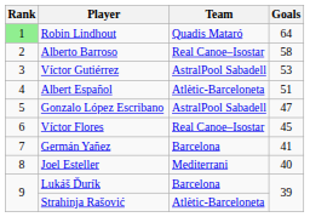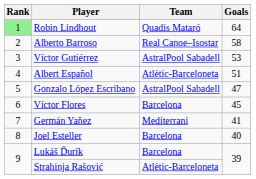 <table class="wikitable sortable" style="text-align:center">
 <tr>
 <th>Rank</th>
 <th width="170">Player</th>
 <th>Team</th>
 <th>Goals</th>
 </tr>
 <tr>
 <td rowspan="1" style="background: lightgreen;">1</td>
 <td align="left"> <a href='#'>Robin Lindhout</a></td>
 <td align="left"><a href='#'>Quadis Mataró</a></td>
 <td>64</td>
 </tr>
 <tr>
 <td rowspan="1">2</td>
 <td align="left"> <a href='#'>Alberto Barroso</a></td>
 <td align="left"><a href='#'>Real Canoe–Isostar</a></td>
 <td>58</td>
 </tr>
 <tr>
 <td rowspan="1">3</td>
 <td align="left"> <a href='#'>Víctor Gutiérrez</a></td>
 <td align="left"><a href='#'>AstralPool Sabadell</a></td>
 <td>53</td>
 </tr>
 <tr>
 <td rowspan="1">4</td>
 <td align="left"> <a href='#'>Albert Español</a></td>
 <td align="left"><a href='#'>Atlètic-Barceloneta</a></td>
 <td>51</td>
 </tr>
 <tr>
 <td rowspan="1">5</td>
 <td align="left"> <a href='#'>Gonzalo López Escribano</a></td>
 <td align="left"><a href='#'>AstralPool Sabadell</a></td>
 <td>47</td>
 </tr>
 <tr>
 <td rowspan="1">6</td>
 <td align="left"> <a href='#'>Víctor Flores</a></td>
-<td align="left"><a href='#'>Real Canoe–Isostar</a></td>
+<td align="left"><a href='#'>Barcelona</a></td>
 <td>45</td>
 </tr>
 <tr>
 <td rowspan="1">7</td>
 <td align="left"> <a href='#'>Germán Yañez</a></td>
-<td align="left"><a href='#'>Barcelona</a></td>
+<td align="left"><a href='#'>Mediterrani</a></td>
 <td>41</td>
 </tr>
 <tr>
 <td rowspan="1">8</td>
 <td align="left"> <a href='#'>Joel Esteller</a></td>
-<td align="left"><a href='#'>Mediterrani</a></td>
+<td align="left"><a href='#'>Barcelona</a></td>
 <td>40</td>
 </tr>
 <tr>
 <td rowspan="2">9</td>
 <td align="left"> <a href='#'>Lukáš Ďurík</a></td>
 <td align="left"><a href='#'>Barcelona</a></td>
 <td rowspan="2">39</td>
 </tr>
 <tr>
 <td align="left"> <a href='#'>Strahinja Rašović</a></td>
 <td align="left"><a href='#'>Atlètic-Barceloneta</a></td>
 </tr>
 </table>
